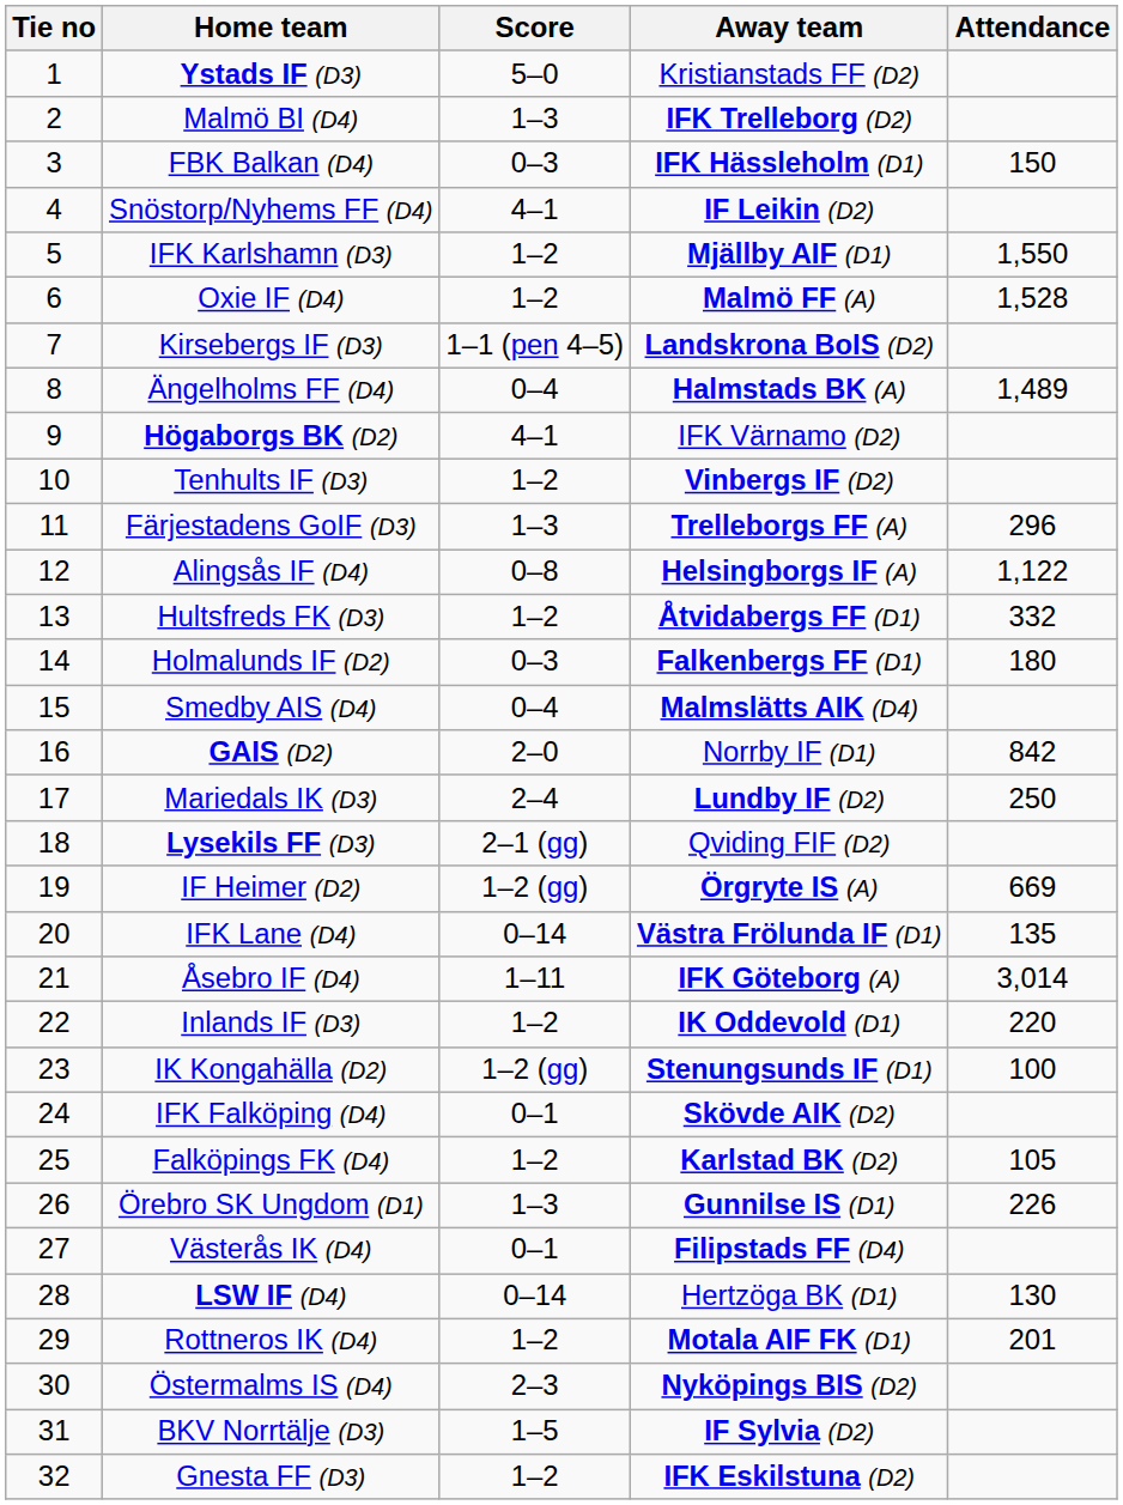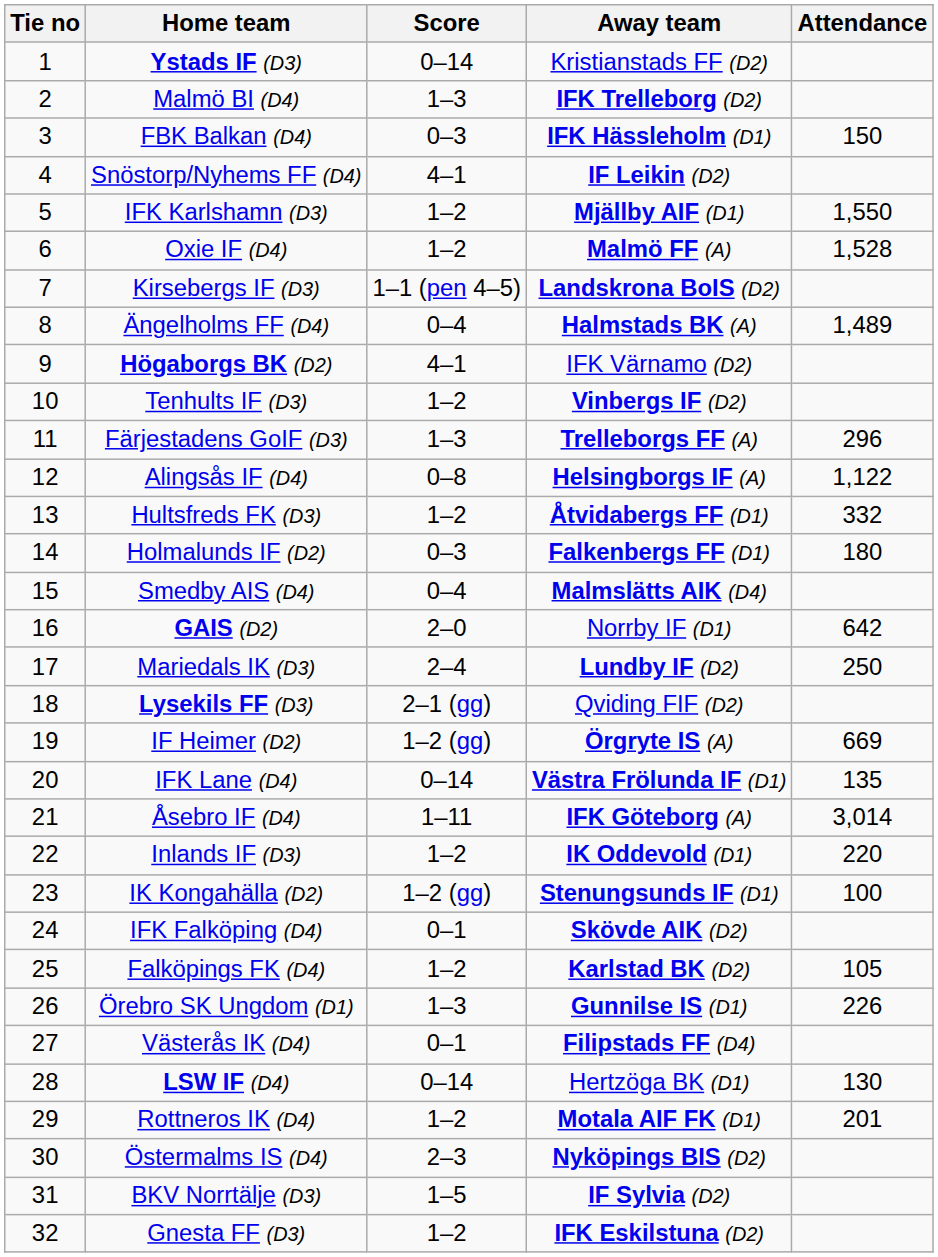 <table class="wikitable" style="text-align:center">
 <tr>
 <th style= width="40px">Tie no</th>
 <th style= width="150px">Home team</th>
 <th style= width="60px">Score</th>
 <th style= width="150px">Away team</th>
 <th style= width="30px">Attendance</th>
 </tr>
 <tr>
 <td>1</td>
 <td><strong><a href='#'>Ystads IF</a></strong> <em><small>(D3)</small></em></td>
-<td>5–0</td>
+<td>0–14</td>
 <td><a href='#'>Kristianstads FF</a> <em><small>(D2)</small></em></td>
 <td></td>
 </tr>
 <tr>
 <td>2</td>
 <td><a href='#'>Malmö BI</a> <em><small>(D4)</small></em></td>
 <td>1–3</td>
 <td><strong><a href='#'>IFK Trelleborg</a></strong> <em><small>(D2)</small></em></td>
 <td></td>
 </tr>
 <tr>
 <td>3</td>
 <td><a href='#'>FBK Balkan</a> <em><small>(D4)</small></em></td>
 <td>0–3</td>
 <td><strong><a href='#'>IFK Hässleholm</a></strong> <em><small>(D1)</small></em></td>
 <td>150</td>
 </tr>
 <tr>
 <td>4</td>
 <td><a href='#'>Snöstorp/Nyhems FF</a> <em><small>(D4)</small></em></td>
 <td>4–1</td>
 <td><strong><a href='#'>IF Leikin</a></strong> <em><small>(D2)</small></em></td>
 <td></td>
 </tr>
 <tr>
 <td>5</td>
 <td><a href='#'>IFK Karlshamn</a> <em><small>(D3)</small></em></td>
 <td>1–2</td>
 <td><strong><a href='#'>Mjällby AIF</a></strong> <em><small>(D1)</small></em></td>
 <td>1,550</td>
 </tr>
 <tr>
 <td>6</td>
 <td><a href='#'>Oxie IF</a> <em><small>(D4)</small></em></td>
 <td>1–2</td>
 <td><strong><a href='#'>Malmö FF</a></strong> <em><small>(A)</small></em></td>
 <td>1,528</td>
 </tr>
 <tr>
 <td>7</td>
 <td><a href='#'>Kirsebergs IF</a> <em><small>(D3)</small></em></td>
 <td>1–1 (<a href='#'>pen</a> 4–5)</td>
 <td><strong><a href='#'>Landskrona BoIS</a></strong> <em><small>(D2)</small></em></td>
 <td></td>
 </tr>
 <tr>
 <td>8</td>
 <td><a href='#'>Ängelholms FF</a> <em><small>(D4)</small></em></td>
 <td>0–4</td>
 <td><strong><a href='#'>Halmstads BK</a></strong> <em><small>(A)</small></em></td>
 <td>1,489</td>
 </tr>
 <tr>
 <td>9</td>
 <td><strong><a href='#'>Högaborgs BK</a></strong> <em><small>(D2)</small></em></td>
 <td>4–1</td>
 <td><a href='#'>IFK Värnamo</a> <em><small>(D2)</small></em></td>
 <td></td>
 </tr>
 <tr>
 <td>10</td>
 <td><a href='#'>Tenhults IF</a> <em><small>(D3)</small></em></td>
 <td>1–2</td>
 <td><strong><a href='#'>Vinbergs IF</a></strong> <em><small>(D2)</small></em></td>
 <td></td>
 </tr>
 <tr>
 <td>11</td>
 <td><a href='#'>Färjestadens GoIF</a> <em><small>(D3)</small></em></td>
 <td>1–3</td>
 <td><strong><a href='#'>Trelleborgs FF</a></strong> <em><small>(A)</small></em></td>
 <td>296</td>
 </tr>
 <tr>
 <td>12</td>
 <td><a href='#'>Alingsås IF</a> <em><small>(D4)</small></em></td>
 <td>0–8</td>
 <td><strong><a href='#'>Helsingborgs IF</a></strong> <em><small>(A)</small></em></td>
 <td>1,122</td>
 </tr>
 <tr>
 <td>13</td>
 <td><a href='#'>Hultsfreds FK</a> <em><small>(D3)</small></em></td>
 <td>1–2</td>
 <td><strong><a href='#'>Åtvidabergs FF</a></strong> <em><small>(D1)</small></em></td>
 <td>332</td>
 </tr>
 <tr>
 <td>14</td>
 <td><a href='#'>Holmalunds IF</a> <em><small>(D2)</small></em></td>
 <td>0–3</td>
 <td><strong><a href='#'>Falkenbergs FF</a></strong> <em><small>(D1)</small></em></td>
 <td>180</td>
 </tr>
 <tr>
 <td>15</td>
 <td><a href='#'>Smedby AIS</a> <em><small>(D4)</small></em></td>
 <td>0–4</td>
 <td><strong><a href='#'>Malmslätts AIK</a></strong> <em><small>(D4)</small></em></td>
 <td></td>
 </tr>
 <tr>
 <td>16</td>
 <td><strong><a href='#'>GAIS</a></strong> <em><small>(D2)</small></em></td>
 <td>2–0</td>
 <td><a href='#'>Norrby IF</a> <em><small>(D1)</small></em></td>
-<td>842</td>
+<td>642</td>
 </tr>
 <tr>
 <td>17</td>
 <td><a href='#'>Mariedals IK</a> <em><small>(D3)</small></em></td>
 <td>2–4</td>
 <td><strong><a href='#'>Lundby IF</a></strong> <em><small>(D2)</small></em></td>
 <td>250</td>
 </tr>
 <tr>
 <td>18</td>
 <td><strong><a href='#'>Lysekils FF</a></strong> <em><small>(D3)</small></em></td>
 <td>2–1 (<a href='#'>gg</a>)</td>
 <td><a href='#'>Qviding FIF</a> <em><small>(D2)</small></em></td>
 <td></td>
 </tr>
 <tr>
 <td>19</td>
 <td><a href='#'>IF Heimer</a> <em><small>(D2)</small></em></td>
 <td>1–2 (<a href='#'>gg</a>)</td>
 <td><strong><a href='#'>Örgryte IS</a></strong> <em><small>(A)</small></em></td>
 <td>669</td>
 </tr>
 <tr>
 <td>20</td>
 <td><a href='#'>IFK Lane</a> <em><small>(D4)</small></em></td>
 <td>0–14</td>
 <td><strong><a href='#'>Västra Frölunda IF</a></strong> <em><small>(D1)</small></em></td>
 <td>135</td>
 </tr>
 <tr>
 <td>21</td>
 <td><a href='#'>Åsebro IF</a> <em><small>(D4)</small></em></td>
 <td>1–11</td>
 <td><strong><a href='#'>IFK Göteborg</a></strong> <em><small>(A)</small></em></td>
 <td>3,014</td>
 </tr>
 <tr>
 <td>22</td>
 <td><a href='#'>Inlands IF</a> <em><small>(D3)</small></em></td>
 <td>1–2</td>
 <td><strong><a href='#'>IK Oddevold</a></strong> <em><small>(D1)</small></em></td>
 <td>220</td>
 </tr>
 <tr>
 <td>23</td>
 <td><a href='#'>IK Kongahälla</a> <em><small>(D2)</small></em></td>
 <td>1–2 (<a href='#'>gg</a>)</td>
 <td><strong><a href='#'>Stenungsunds IF</a></strong> <em><small>(D1)</small></em></td>
 <td>100</td>
 </tr>
 <tr>
 <td>24</td>
 <td><a href='#'>IFK Falköping</a> <em><small>(D4)</small></em></td>
 <td>0–1</td>
 <td><strong><a href='#'>Skövde AIK</a></strong> <em><small>(D2)</small></em></td>
 <td></td>
 </tr>
 <tr>
 <td>25</td>
 <td><a href='#'>Falköpings FK</a> <em><small>(D4)</small></em></td>
 <td>1–2</td>
 <td><strong><a href='#'>Karlstad BK</a></strong> <em><small>(D2)</small></em></td>
 <td>105</td>
 </tr>
 <tr>
 <td>26</td>
 <td><a href='#'>Örebro SK Ungdom</a> <em><small>(D1)</small></em></td>
 <td>1–3</td>
 <td><strong><a href='#'>Gunnilse IS</a></strong> <em><small>(D1)</small></em></td>
 <td>226</td>
 </tr>
 <tr>
 <td>27</td>
 <td><a href='#'>Västerås IK</a> <em><small>(D4)</small></em></td>
 <td>0–1</td>
 <td><strong><a href='#'>Filipstads FF</a></strong> <em><small>(D4)</small></em></td>
 <td></td>
 </tr>
 <tr>
 <td>28</td>
 <td><strong><a href='#'>LSW IF</a></strong> <em><small>(D4)</small></em></td>
 <td>0–14</td>
 <td><a href='#'>Hertzöga BK</a> <em><small>(D1)</small></em></td>
 <td>130</td>
 </tr>
 <tr>
 <td>29</td>
 <td><a href='#'>Rottneros IK</a> <em><small>(D4)</small></em></td>
 <td>1–2</td>
 <td><strong><a href='#'>Motala AIF FK</a></strong> <em><small>(D1)</small></em></td>
 <td>201</td>
 </tr>
 <tr>
 <td>30</td>
 <td><a href='#'>Östermalms IS</a> <em><small>(D4)</small></em></td>
 <td>2–3</td>
 <td><strong><a href='#'>Nyköpings BIS</a></strong> <em><small>(D2)</small></em></td>
 <td></td>
 </tr>
 <tr>
 <td>31</td>
 <td><a href='#'>BKV Norrtälje</a> <em><small>(D3)</small></em></td>
 <td>1–5</td>
 <td><strong><a href='#'>IF Sylvia</a></strong> <em><small>(D2)</small></em></td>
 <td></td>
 </tr>
 <tr>
 <td>32</td>
 <td><a href='#'>Gnesta FF</a> <em><small>(D3)</small></em></td>
 <td>1–2</td>
 <td><strong><a href='#'>IFK Eskilstuna</a></strong> <em><small>(D2)</small></em></td>
 <td></td>
 </tr>
 </table>
